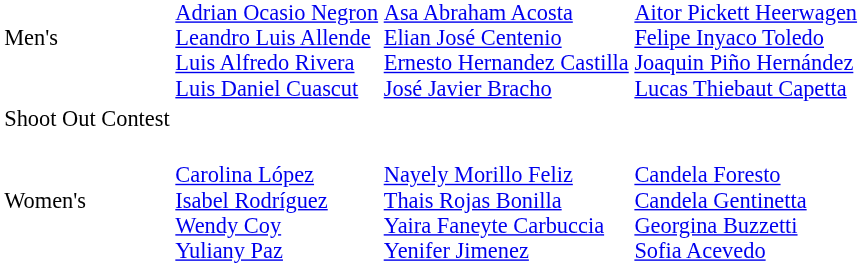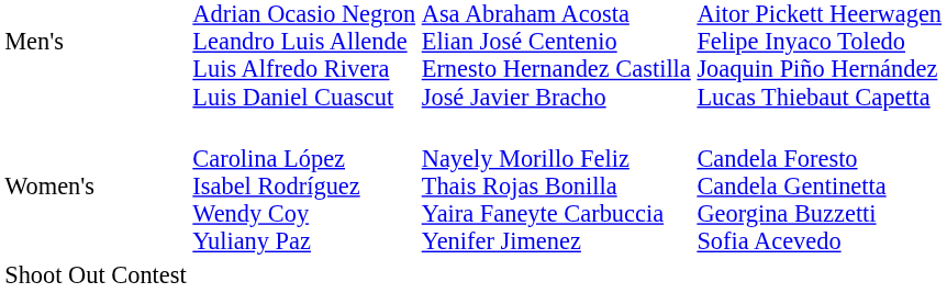 <table>
 <tr>
 <td>Men's</td>
 <td><br><a href='#'>Adrian Ocasio Negron</a><br><a href='#'>Leandro Luis Allende</a><br><a href='#'>Luis Alfredo Rivera</a><br><a href='#'>Luis Daniel Cuascut</a></td>
 <td><br><a href='#'>Asa Abraham Acosta</a><br><a href='#'>Elian José Centenio</a><br><a href='#'>Ernesto Hernandez Castilla</a><br><a href='#'>José Javier Bracho</a></td>
 <td><br><a href='#'>Aitor Pickett Heerwagen</a><br><a href='#'>Felipe Inyaco Toledo</a><br><a href='#'>Joaquin Piño Hernández</a><br><a href='#'>Lucas Thiebaut Capetta</a></td>
 </tr>
 <tr>
+<td>Women's</td>
+<td><br><a href='#'>Carolina López</a><br><a href='#'>Isabel Rodríguez</a><br><a href='#'>Wendy Coy</a><br><a href='#'>Yuliany Paz</a></td>
+<td><br><a href='#'>Nayely Morillo Feliz</a><br><a href='#'>Thais Rojas Bonilla</a><br><a href='#'>Yaira Faneyte Carbuccia</a><br><a href='#'>Yenifer Jimenez</a></td>
+<td><br><a href='#'>Candela Foresto</a><br><a href='#'>Candela Gentinetta</a><br><a href='#'>Georgina Buzzetti</a><br><a href='#'>Sofia Acevedo</a></td>
+</tr>
+<tr>
 <td>Shoot Out Contest</td>
 <td></td>
 <td></td>
 <td></td>
 </tr>
-<tr>
-<td>Women's</td>
-<td><br><a href='#'>Carolina López</a><br><a href='#'>Isabel Rodríguez</a><br><a href='#'>Wendy Coy</a><br><a href='#'>Yuliany Paz</a></td>
-<td><br><a href='#'>Nayely Morillo Feliz</a><br><a href='#'>Thais Rojas Bonilla</a><br><a href='#'>Yaira Faneyte Carbuccia</a><br><a href='#'>Yenifer Jimenez</a></td>
-<td><br><a href='#'>Candela Foresto</a><br><a href='#'>Candela Gentinetta</a><br><a href='#'>Georgina Buzzetti</a><br><a href='#'>Sofia Acevedo</a></td>
-</tr>
 </table>
